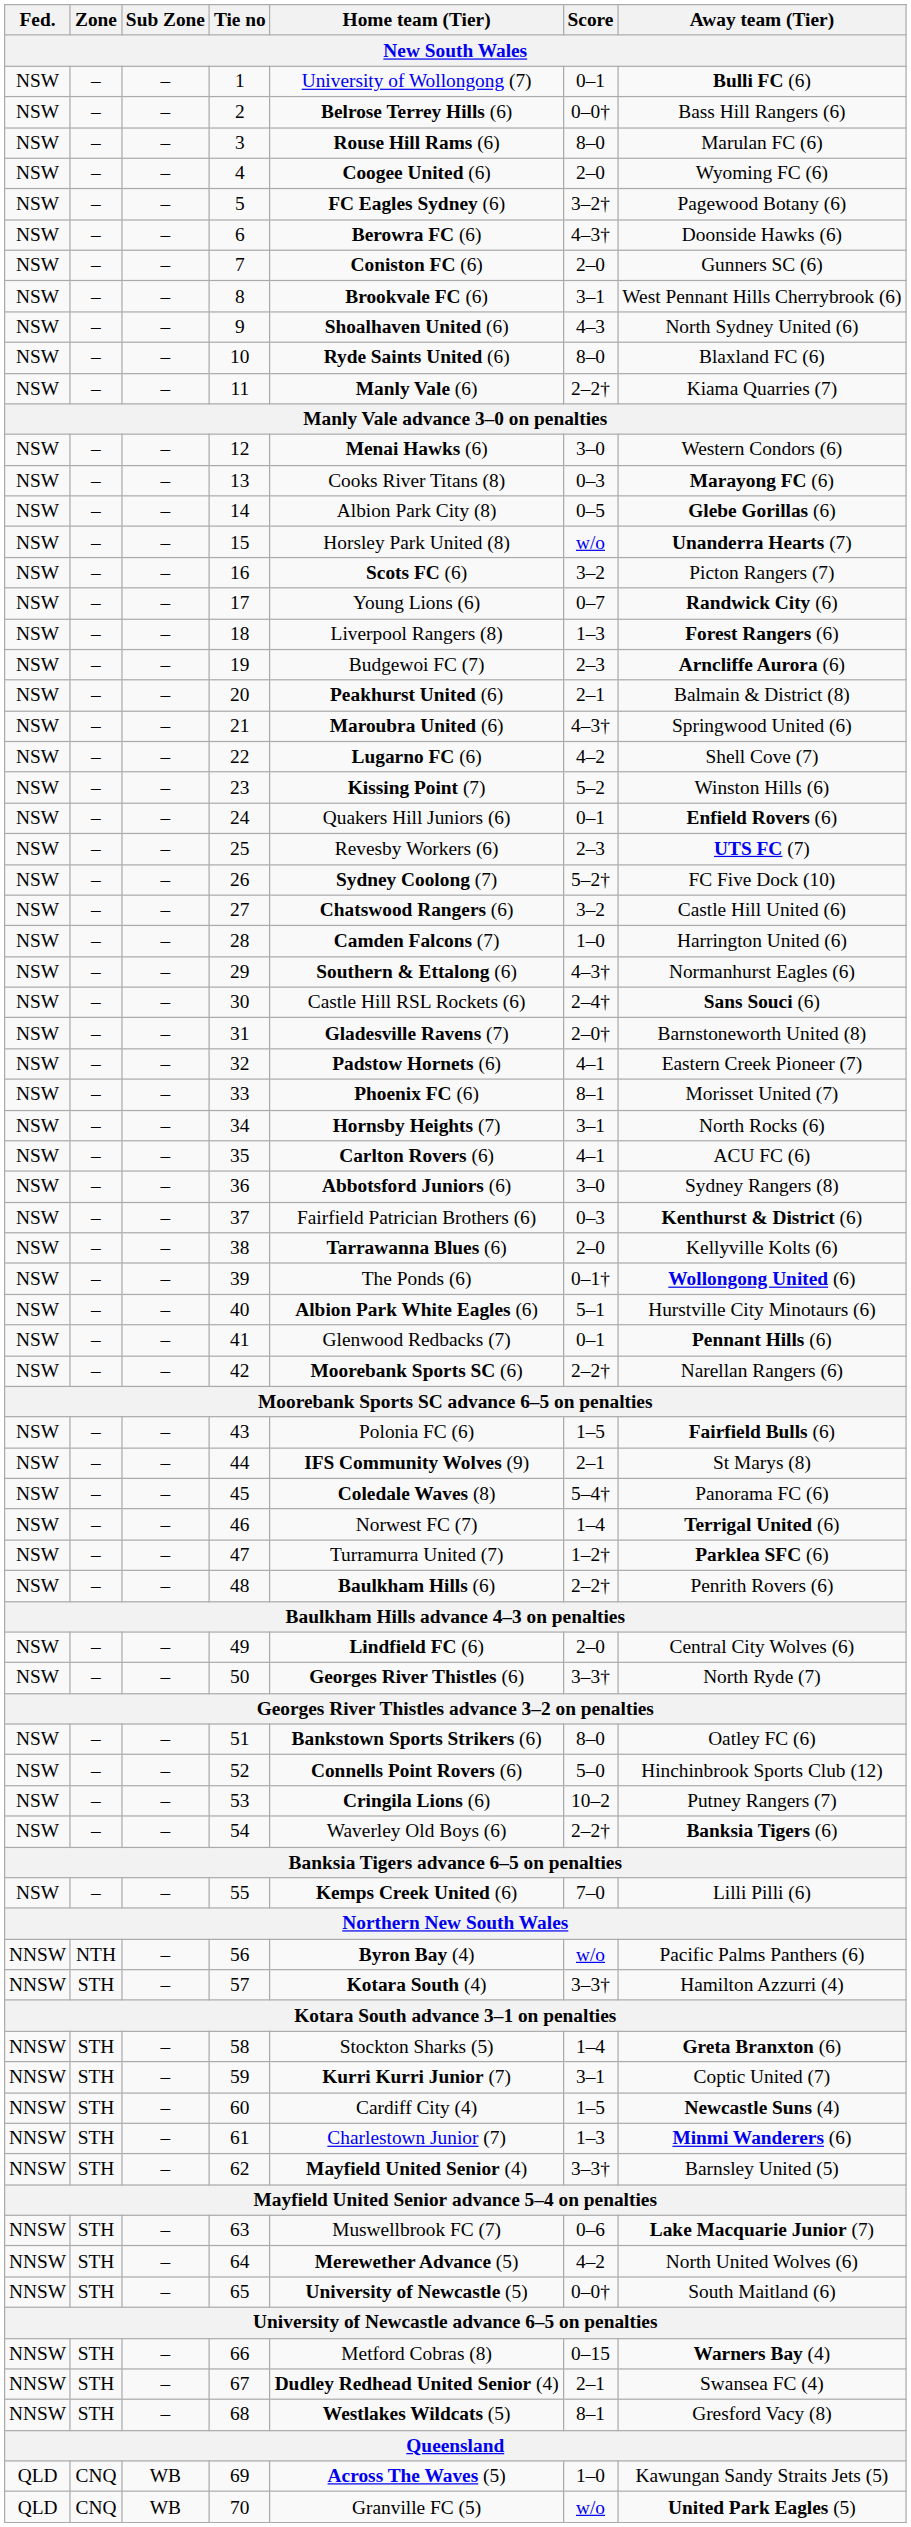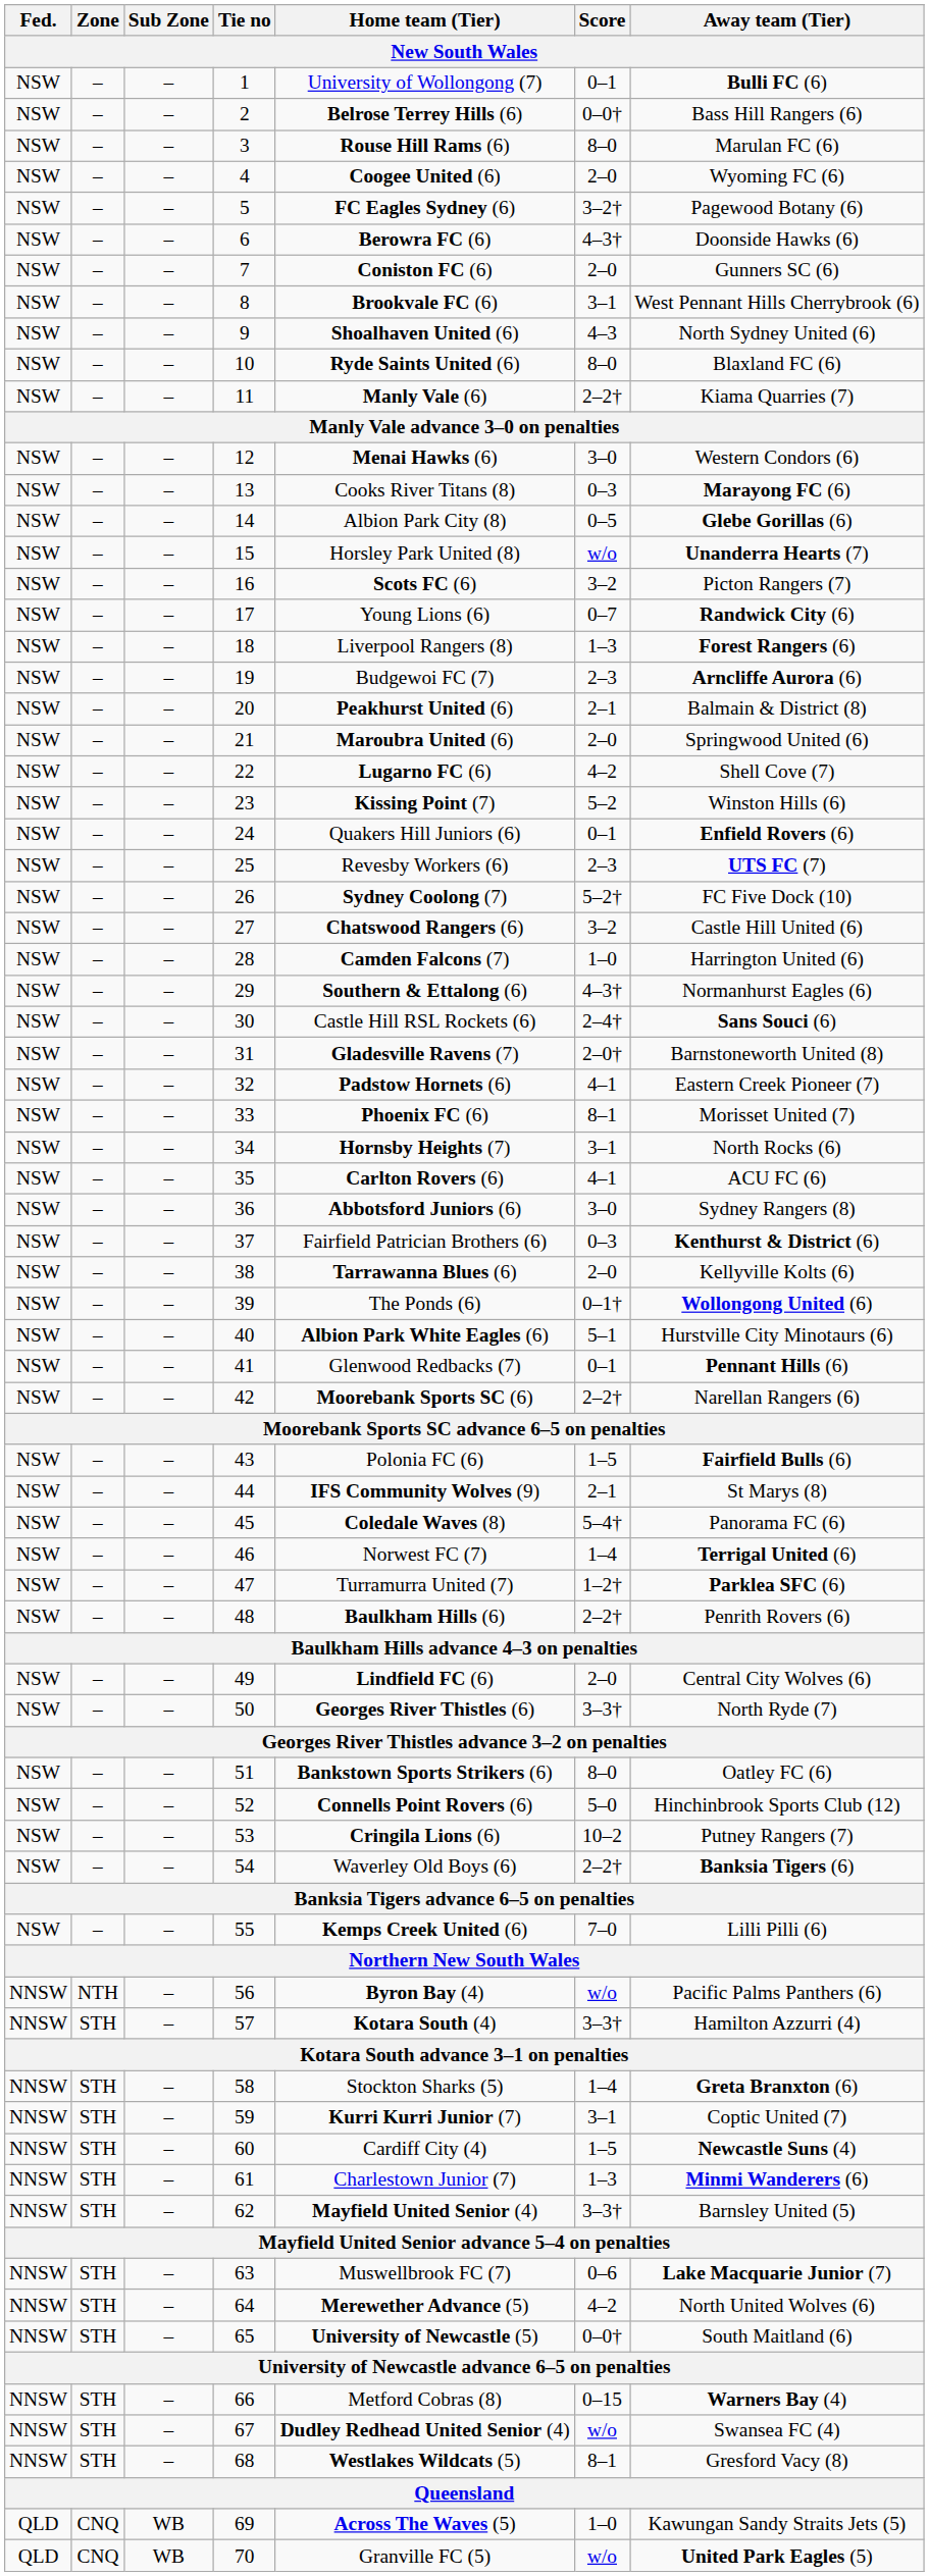 <table class="wikitable" style="text-align:center">
 <tr>
 <th>Fed.</th>
 <th>Zone</th>
 <th>Sub Zone</th>
 <th>Tie no</th>
 <th>Home team (Tier)</th>
 <th>Score</th>
 <th>Away team (Tier)</th>
 </tr>
 <tr>
 <th colspan=7><a href='#'>New South Wales</a></th>
 </tr>
 <tr>
 <td>NSW</td>
 <td>–</td>
 <td>–</td>
 <td>1</td>
 <td><a href='#'>University of Wollongong</a> (7)</td>
 <td>0–1</td>
 <td><strong>Bulli FC</strong> (6)</td>
 </tr>
 <tr>
 <td>NSW</td>
 <td>–</td>
 <td>–</td>
 <td>2</td>
 <td><strong>Belrose Terrey Hills</strong> (6)</td>
 <td>0–0†</td>
 <td>Bass Hill Rangers (6)</td>
 </tr>
 <tr>
 <td>NSW</td>
 <td>–</td>
 <td>–</td>
 <td>3</td>
 <td><strong>Rouse Hill Rams</strong> (6)</td>
 <td>8–0</td>
 <td>Marulan FC (6)</td>
 </tr>
 <tr>
 <td>NSW</td>
 <td>–</td>
 <td>–</td>
 <td>4</td>
 <td><strong>Coogee United</strong> (6)</td>
 <td>2–0</td>
 <td>Wyoming FC (6)</td>
 </tr>
 <tr>
 <td>NSW</td>
 <td>–</td>
 <td>–</td>
 <td>5</td>
 <td><strong>FC Eagles Sydney</strong> (6)</td>
 <td>3–2†</td>
 <td>Pagewood Botany (6)</td>
 </tr>
 <tr>
 <td>NSW</td>
 <td>–</td>
 <td>–</td>
 <td>6</td>
 <td><strong>Berowra FC</strong> (6)</td>
 <td>4–3†</td>
 <td>Doonside Hawks (6)</td>
 </tr>
 <tr>
 <td>NSW</td>
 <td>–</td>
 <td>–</td>
 <td>7</td>
 <td><strong>Coniston FC</strong> (6)</td>
 <td>2–0</td>
 <td>Gunners SC (6)</td>
 </tr>
 <tr>
 <td>NSW</td>
 <td>–</td>
 <td>–</td>
 <td>8</td>
 <td><strong>Brookvale FC</strong> (6)</td>
 <td>3–1</td>
 <td>West Pennant Hills Cherrybrook (6)</td>
 </tr>
 <tr>
 <td>NSW</td>
 <td>–</td>
 <td>–</td>
 <td>9</td>
 <td><strong>Shoalhaven United</strong> (6)</td>
 <td>4–3</td>
 <td>North Sydney United (6)</td>
 </tr>
 <tr>
 <td>NSW</td>
 <td>–</td>
 <td>–</td>
 <td>10</td>
 <td><strong>Ryde Saints United</strong> (6)</td>
 <td>8–0</td>
 <td>Blaxland FC (6)</td>
 </tr>
 <tr>
 <td>NSW</td>
 <td>–</td>
 <td>–</td>
 <td>11</td>
 <td><strong>Manly Vale</strong> (6)</td>
 <td>2–2†</td>
 <td>Kiama Quarries (7)</td>
 </tr>
 <tr>
 <th colspan=7><strong>Manly Vale</strong> advance 3–0 on penalties</th>
 </tr>
 <tr>
 <td>NSW</td>
 <td>–</td>
 <td>–</td>
 <td>12</td>
 <td><strong>Menai Hawks</strong> (6)</td>
 <td>3–0</td>
 <td>Western Condors (6)</td>
 </tr>
 <tr>
 <td>NSW</td>
 <td>–</td>
 <td>–</td>
 <td>13</td>
 <td>Cooks River Titans (8)</td>
 <td>0–3</td>
 <td><strong>Marayong FC</strong> (6)</td>
 </tr>
 <tr>
 <td>NSW</td>
 <td>–</td>
 <td>–</td>
 <td>14</td>
 <td>Albion Park City (8)</td>
 <td>0–5</td>
 <td><strong>Glebe Gorillas</strong> (6)</td>
 </tr>
 <tr>
 <td>NSW</td>
 <td>–</td>
 <td>–</td>
 <td>15</td>
 <td>Horsley Park United (8)</td>
 <td><a href='#'>w/o</a></td>
 <td><strong>Unanderra Hearts</strong> (7)</td>
 </tr>
 <tr>
 <td>NSW</td>
 <td>–</td>
 <td>–</td>
 <td>16</td>
 <td><strong>Scots FC</strong> (6)</td>
 <td>3–2</td>
 <td>Picton Rangers (7)</td>
 </tr>
 <tr>
 <td>NSW</td>
 <td>–</td>
 <td>–</td>
 <td>17</td>
 <td>Young Lions (6)</td>
 <td>0–7</td>
 <td><strong>Randwick City</strong> (6)</td>
 </tr>
 <tr>
 <td>NSW</td>
 <td>–</td>
 <td>–</td>
 <td>18</td>
 <td>Liverpool Rangers (8)</td>
 <td>1–3</td>
 <td><strong>Forest Rangers</strong> (6)</td>
 </tr>
 <tr>
 <td>NSW</td>
 <td>–</td>
 <td>–</td>
 <td>19</td>
 <td>Budgewoi FC (7)</td>
 <td>2–3</td>
 <td><strong>Arncliffe Aurora</strong> (6)</td>
 </tr>
 <tr>
 <td>NSW</td>
 <td>–</td>
 <td>–</td>
 <td>20</td>
 <td><strong>Peakhurst United</strong> (6)</td>
 <td>2–1</td>
 <td>Balmain & District (8)</td>
 </tr>
 <tr>
 <td>NSW</td>
 <td>–</td>
 <td>–</td>
 <td>21</td>
 <td><strong>Maroubra United</strong> (6)</td>
-<td>4–3†</td>
+<td>2–0</td>
 <td>Springwood United (6)</td>
 </tr>
 <tr>
 <td>NSW</td>
 <td>–</td>
 <td>–</td>
 <td>22</td>
 <td><strong>Lugarno FC</strong> (6)</td>
 <td>4–2</td>
 <td>Shell Cove (7)</td>
 </tr>
 <tr>
 <td>NSW</td>
 <td>–</td>
 <td>–</td>
 <td>23</td>
 <td><strong>Kissing Point</strong> (7)</td>
 <td>5–2</td>
 <td>Winston Hills (6)</td>
 </tr>
 <tr>
 <td>NSW</td>
 <td>–</td>
 <td>–</td>
 <td>24</td>
 <td>Quakers Hill Juniors (6)</td>
 <td>0–1</td>
 <td><strong>Enfield Rovers</strong> (6)</td>
 </tr>
 <tr>
 <td>NSW</td>
 <td>–</td>
 <td>–</td>
 <td>25</td>
 <td>Revesby Workers (6)</td>
 <td>2–3</td>
 <td><strong><a href='#'>UTS FC</a></strong> (7)</td>
 </tr>
 <tr>
 <td>NSW</td>
 <td>–</td>
 <td>–</td>
 <td>26</td>
 <td><strong>Sydney Coolong</strong> (7)</td>
 <td>5–2†</td>
 <td>FC Five Dock (10)</td>
 </tr>
 <tr>
 <td>NSW</td>
 <td>–</td>
 <td>–</td>
 <td>27</td>
 <td><strong>Chatswood Rangers</strong> (6)</td>
 <td>3–2</td>
 <td>Castle Hill United (6)</td>
 </tr>
 <tr>
 <td>NSW</td>
 <td>–</td>
 <td>–</td>
 <td>28</td>
 <td><strong>Camden Falcons</strong> (7)</td>
 <td>1–0</td>
 <td>Harrington United (6)</td>
 </tr>
 <tr>
 <td>NSW</td>
 <td>–</td>
 <td>–</td>
 <td>29</td>
 <td><strong>Southern & Ettalong</strong> (6)</td>
 <td>4–3†</td>
 <td>Normanhurst Eagles (6)</td>
 </tr>
 <tr>
 <td>NSW</td>
 <td>–</td>
 <td>–</td>
 <td>30</td>
 <td>Castle Hill RSL Rockets (6)</td>
 <td>2–4†</td>
 <td><strong>Sans Souci</strong> (6)</td>
 </tr>
 <tr>
 <td>NSW</td>
 <td>–</td>
 <td>–</td>
 <td>31</td>
 <td><strong>Gladesville Ravens</strong> (7)</td>
 <td>2–0†</td>
 <td>Barnstoneworth United (8)</td>
 </tr>
 <tr>
 <td>NSW</td>
 <td>–</td>
 <td>–</td>
 <td>32</td>
 <td><strong>Padstow Hornets</strong> (6)</td>
 <td>4–1</td>
 <td>Eastern Creek Pioneer (7)</td>
 </tr>
 <tr>
 <td>NSW</td>
 <td>–</td>
 <td>–</td>
 <td>33</td>
 <td><strong>Phoenix FC</strong> (6)</td>
 <td>8–1</td>
 <td>Morisset United (7)</td>
 </tr>
 <tr>
 <td>NSW</td>
 <td>–</td>
 <td>–</td>
 <td>34</td>
 <td><strong>Hornsby Heights</strong> (7)</td>
 <td>3–1</td>
 <td>North Rocks (6)</td>
 </tr>
 <tr>
 <td>NSW</td>
 <td>–</td>
 <td>–</td>
 <td>35</td>
 <td><strong>Carlton Rovers</strong> (6)</td>
 <td>4–1</td>
 <td>ACU FC (6)</td>
 </tr>
 <tr>
 <td>NSW</td>
 <td>–</td>
 <td>–</td>
 <td>36</td>
 <td><strong>Abbotsford Juniors</strong> (6)</td>
 <td>3–0</td>
 <td>Sydney Rangers (8)</td>
 </tr>
 <tr>
 <td>NSW</td>
 <td>–</td>
 <td>–</td>
 <td>37</td>
 <td>Fairfield Patrician Brothers (6)</td>
 <td>0–3</td>
 <td><strong>Kenthurst & District</strong> (6)</td>
 </tr>
 <tr>
 <td>NSW</td>
 <td>–</td>
 <td>–</td>
 <td>38</td>
 <td><strong>Tarrawanna Blues</strong> (6)</td>
 <td>2–0</td>
 <td>Kellyville Kolts (6)</td>
 </tr>
 <tr>
 <td>NSW</td>
 <td>–</td>
 <td>–</td>
 <td>39</td>
 <td>The Ponds (6)</td>
 <td>0–1†</td>
 <td><strong><a href='#'>Wollongong United</a></strong> (6)</td>
 </tr>
 <tr>
 <td>NSW</td>
 <td>–</td>
 <td>–</td>
 <td>40</td>
 <td><strong>Albion Park White Eagles</strong> (6)</td>
 <td>5–1</td>
 <td>Hurstville City Minotaurs (6)</td>
 </tr>
 <tr>
 <td>NSW</td>
 <td>–</td>
 <td>–</td>
 <td>41</td>
 <td>Glenwood Redbacks (7)</td>
 <td>0–1</td>
 <td><strong>Pennant Hills</strong> (6)</td>
 </tr>
 <tr>
 <td>NSW</td>
 <td>–</td>
 <td>–</td>
 <td>42</td>
 <td><strong>Moorebank Sports SC</strong> (6)</td>
 <td>2–2†</td>
 <td>Narellan Rangers (6)</td>
 </tr>
 <tr>
 <th colspan=7><strong>Moorebank Sports SC</strong> advance 6–5 on penalties</th>
 </tr>
 <tr>
 <td>NSW</td>
 <td>–</td>
 <td>–</td>
 <td>43</td>
 <td>Polonia FC (6)</td>
 <td>1–5</td>
 <td><strong>Fairfield Bulls</strong> (6)</td>
 </tr>
 <tr>
 <td>NSW</td>
 <td>–</td>
 <td>–</td>
 <td>44</td>
 <td><strong>IFS Community Wolves</strong> (9)</td>
 <td>2–1</td>
 <td>St Marys (8)</td>
 </tr>
 <tr>
 <td>NSW</td>
 <td>–</td>
 <td>–</td>
 <td>45</td>
 <td><strong>Coledale Waves</strong> (8)</td>
 <td>5–4†</td>
 <td>Panorama FC (6)</td>
 </tr>
 <tr>
 <td>NSW</td>
 <td>–</td>
 <td>–</td>
 <td>46</td>
 <td>Norwest FC (7)</td>
 <td>1–4</td>
 <td><strong>Terrigal United</strong> (6)</td>
 </tr>
 <tr>
 <td>NSW</td>
 <td>–</td>
 <td>–</td>
 <td>47</td>
 <td>Turramurra United (7)</td>
 <td>1–2†</td>
 <td><strong>Parklea SFC</strong> (6)</td>
 </tr>
 <tr>
 <td>NSW</td>
 <td>–</td>
 <td>–</td>
 <td>48</td>
 <td><strong>Baulkham Hills</strong> (6)</td>
 <td>2–2†</td>
 <td>Penrith Rovers (6)</td>
 </tr>
 <tr>
 <th colspan=7><strong>Baulkham Hills</strong> advance 4–3 on penalties</th>
 </tr>
 <tr>
 <td>NSW</td>
 <td>–</td>
 <td>–</td>
 <td>49</td>
 <td><strong>Lindfield FC</strong> (6)</td>
 <td>2–0</td>
 <td>Central City Wolves (6)</td>
 </tr>
 <tr>
 <td>NSW</td>
 <td>–</td>
 <td>–</td>
 <td>50</td>
 <td><strong>Georges River Thistles</strong> (6)</td>
 <td>3–3†</td>
 <td>North Ryde (7)</td>
 </tr>
 <tr>
 <th colspan=7><strong>Georges River Thistles</strong> advance 3–2 on penalties</th>
 </tr>
 <tr>
 <td>NSW</td>
 <td>–</td>
 <td>–</td>
 <td>51</td>
 <td><strong>Bankstown Sports Strikers</strong> (6)</td>
 <td>8–0</td>
 <td>Oatley FC (6)</td>
 </tr>
 <tr>
 <td>NSW</td>
 <td>–</td>
 <td>–</td>
 <td>52</td>
 <td><strong>Connells Point Rovers</strong> (6)</td>
 <td>5–0</td>
 <td>Hinchinbrook Sports Club (12)</td>
 </tr>
 <tr>
 <td>NSW</td>
 <td>–</td>
 <td>–</td>
 <td>53</td>
 <td><strong>Cringila Lions</strong> (6)</td>
 <td>10–2</td>
 <td>Putney Rangers (7)</td>
 </tr>
 <tr>
 <td>NSW</td>
 <td>–</td>
 <td>–</td>
 <td>54</td>
 <td>Waverley Old Boys (6)</td>
 <td>2–2†</td>
 <td><strong>Banksia Tigers</strong> (6)</td>
 </tr>
 <tr>
 <th colspan=7><strong>Banksia Tigers</strong> advance 6–5 on penalties</th>
 </tr>
 <tr>
 <td>NSW</td>
 <td>–</td>
 <td>–</td>
 <td>55</td>
 <td><strong>Kemps Creek United</strong> (6)</td>
 <td>7–0</td>
 <td>Lilli Pilli (6)</td>
 </tr>
 <tr>
 <th colspan=7><a href='#'>Northern New South Wales</a></th>
 </tr>
 <tr>
 <td>NNSW</td>
 <td>NTH</td>
 <td>–</td>
 <td>56</td>
 <td><strong>Byron Bay</strong> (4)</td>
 <td><a href='#'>w/o</a></td>
 <td>Pacific Palms Panthers (6)</td>
 </tr>
 <tr>
 <td>NNSW</td>
 <td>STH</td>
 <td>–</td>
 <td>57</td>
 <td><strong>Kotara South</strong> (4)</td>
 <td>3–3†</td>
 <td>Hamilton Azzurri (4)</td>
 </tr>
 <tr>
 <th colspan=7><strong>Kotara South</strong> advance 3–1 on penalties</th>
 </tr>
 <tr>
 <td>NNSW</td>
 <td>STH</td>
 <td>–</td>
 <td>58</td>
 <td>Stockton Sharks (5)</td>
 <td>1–4</td>
 <td><strong>Greta Branxton</strong> (6)</td>
 </tr>
 <tr>
 <td>NNSW</td>
 <td>STH</td>
 <td>–</td>
 <td>59</td>
 <td><strong>Kurri Kurri Junior</strong> (7)</td>
 <td>3–1</td>
 <td>Coptic United (7)</td>
 </tr>
 <tr>
 <td>NNSW</td>
 <td>STH</td>
 <td>–</td>
 <td>60</td>
 <td>Cardiff City (4)</td>
 <td>1–5</td>
 <td><strong>Newcastle Suns</strong> (4)</td>
 </tr>
 <tr>
 <td>NNSW</td>
 <td>STH</td>
 <td>–</td>
 <td>61</td>
 <td><a href='#'>Charlestown Junior</a> (7)</td>
 <td>1–3</td>
 <td><strong><a href='#'>Minmi Wanderers</a></strong> (6)</td>
 </tr>
 <tr>
 <td>NNSW</td>
 <td>STH</td>
 <td>–</td>
 <td>62</td>
 <td><strong>Mayfield United Senior</strong> (4)</td>
 <td>3–3†</td>
 <td>Barnsley United (5)</td>
 </tr>
 <tr>
 <th colspan=7><strong>Mayfield United Senior</strong> advance 5–4 on penalties</th>
 </tr>
 <tr>
 <td>NNSW</td>
 <td>STH</td>
 <td>–</td>
 <td>63</td>
 <td>Muswellbrook FC (7)</td>
 <td>0–6</td>
 <td><strong>Lake Macquarie Junior</strong> (7)</td>
 </tr>
 <tr>
 <td>NNSW</td>
 <td>STH</td>
 <td>–</td>
 <td>64</td>
 <td><strong>Merewether Advance</strong> (5)</td>
 <td>4–2</td>
 <td>North United Wolves (6)</td>
 </tr>
 <tr>
 <td>NNSW</td>
 <td>STH</td>
 <td>–</td>
 <td>65</td>
 <td><strong>University of Newcastle</strong> (5)</td>
 <td>0–0†</td>
 <td>South Maitland (6)</td>
 </tr>
 <tr>
 <th colspan=7><strong>University of Newcastle</strong> advance 6–5 on penalties</th>
 </tr>
 <tr>
 <td>NNSW</td>
 <td>STH</td>
 <td>–</td>
 <td>66</td>
 <td>Metford Cobras (8)</td>
 <td>0–15</td>
 <td><strong>Warners Bay</strong> (4)</td>
 </tr>
 <tr>
 <td>NNSW</td>
 <td>STH</td>
 <td>–</td>
 <td>67</td>
 <td><strong>Dudley Redhead United Senior</strong> (4)</td>
-<td>2–1</td>
+<td><a href='#'>w/o</a></td>
 <td>Swansea FC (4)</td>
 </tr>
 <tr>
 <td>NNSW</td>
 <td>STH</td>
 <td>–</td>
 <td>68</td>
 <td><strong>Westlakes Wildcats</strong> (5)</td>
 <td>8–1</td>
 <td>Gresford Vacy (8)</td>
 </tr>
 <tr>
 <th colspan=7><a href='#'>Queensland</a></th>
 </tr>
 <tr>
 <td>QLD</td>
 <td>CNQ</td>
 <td>WB</td>
 <td>69</td>
 <td><strong><a href='#'>Across The Waves</a></strong> (5)</td>
 <td>1–0</td>
 <td>Kawungan Sandy Straits Jets (5)</td>
 </tr>
 <tr>
 <td>QLD</td>
 <td>CNQ</td>
 <td>WB</td>
 <td>70</td>
 <td>Granville FC (5)</td>
 <td><a href='#'>w/o</a></td>
 <td><strong>United Park Eagles</strong> (5)</td>
 </tr>
 </table>
